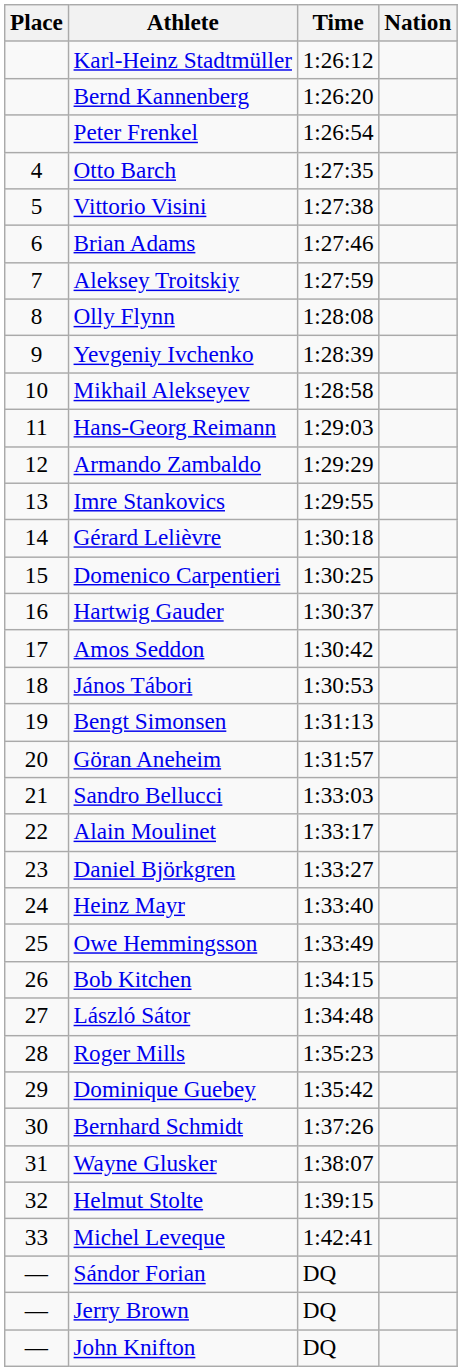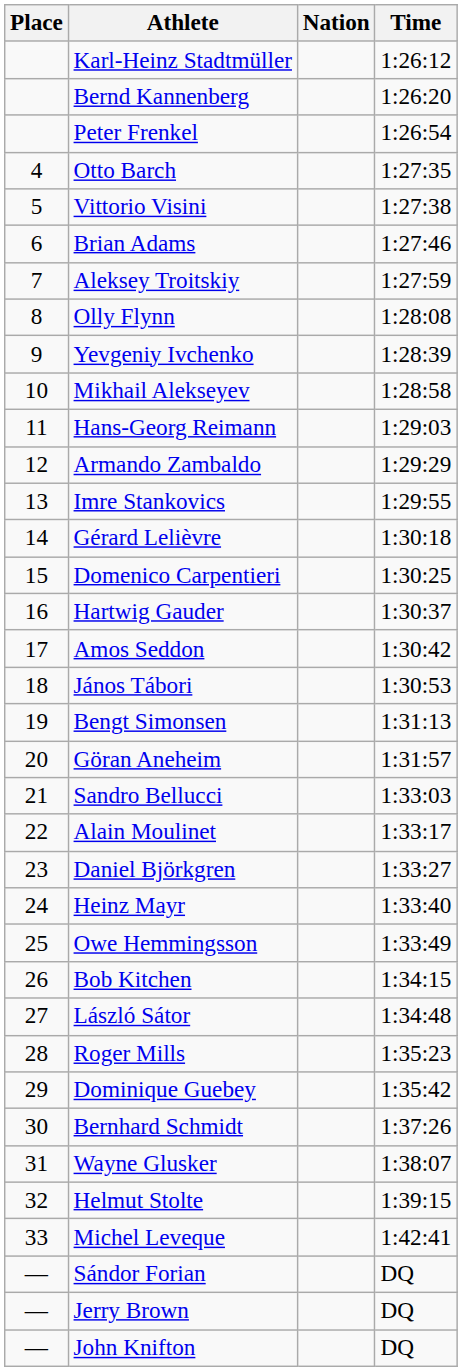 <table class=wikitable>
 <tr>
 <th>Place</th>
 <th>Athlete</th>
+<th>Nation</th>
 <th>Time</th>
-<th>Nation</th>
 </tr>
 <tr>
 <td align=center></td>
 <td><a href='#'>Karl-Heinz Stadtmüller</a></td>
+<td></td>
 <td>1:26:12</td>
-<td></td>
 </tr>
 <tr>
 <td align=center></td>
 <td><a href='#'>Bernd Kannenberg</a></td>
+<td></td>
 <td>1:26:20</td>
-<td></td>
 </tr>
 <tr>
 <td align=center></td>
 <td><a href='#'>Peter Frenkel</a></td>
+<td></td>
 <td>1:26:54</td>
-<td></td>
 </tr>
 <tr>
 <td align=center>4</td>
 <td><a href='#'>Otto Barch</a></td>
+<td></td>
 <td>1:27:35</td>
-<td></td>
 </tr>
 <tr>
 <td align=center>5</td>
 <td><a href='#'>Vittorio Visini</a></td>
+<td></td>
 <td>1:27:38</td>
-<td></td>
 </tr>
 <tr>
 <td align=center>6</td>
 <td><a href='#'>Brian Adams</a></td>
+<td></td>
 <td>1:27:46</td>
-<td></td>
 </tr>
 <tr>
 <td align=center>7</td>
 <td><a href='#'>Aleksey Troitskiy</a></td>
+<td></td>
 <td>1:27:59</td>
-<td></td>
 </tr>
 <tr>
 <td align=center>8</td>
 <td><a href='#'>Olly Flynn</a></td>
+<td></td>
 <td>1:28:08</td>
-<td></td>
 </tr>
 <tr>
 <td align=center>9</td>
 <td><a href='#'>Yevgeniy Ivchenko</a></td>
+<td></td>
 <td>1:28:39</td>
-<td></td>
 </tr>
 <tr>
 <td align=center>10</td>
 <td><a href='#'>Mikhail Alekseyev</a></td>
+<td></td>
 <td>1:28:58</td>
-<td></td>
 </tr>
 <tr>
 <td align=center>11</td>
 <td><a href='#'>Hans-Georg Reimann</a></td>
+<td></td>
 <td>1:29:03</td>
-<td></td>
 </tr>
 <tr>
 <td align=center>12</td>
 <td><a href='#'>Armando Zambaldo</a></td>
+<td></td>
 <td>1:29:29</td>
-<td></td>
 </tr>
 <tr>
 <td align=center>13</td>
 <td><a href='#'>Imre Stankovics</a></td>
+<td></td>
 <td>1:29:55</td>
-<td></td>
 </tr>
 <tr>
 <td align=center>14</td>
 <td><a href='#'>Gérard Lelièvre</a></td>
+<td></td>
 <td>1:30:18</td>
-<td></td>
 </tr>
 <tr>
 <td align=center>15</td>
 <td><a href='#'>Domenico Carpentieri</a></td>
+<td></td>
 <td>1:30:25</td>
-<td></td>
 </tr>
 <tr>
 <td align=center>16</td>
 <td><a href='#'>Hartwig Gauder</a></td>
+<td></td>
 <td>1:30:37</td>
-<td></td>
 </tr>
 <tr>
 <td align=center>17</td>
 <td><a href='#'>Amos Seddon</a></td>
+<td></td>
 <td>1:30:42</td>
-<td></td>
 </tr>
 <tr>
 <td align=center>18</td>
 <td><a href='#'>János Tábori</a></td>
+<td></td>
 <td>1:30:53</td>
-<td></td>
 </tr>
 <tr>
 <td align=center>19</td>
 <td><a href='#'>Bengt Simonsen</a></td>
+<td></td>
 <td>1:31:13</td>
-<td></td>
 </tr>
 <tr>
 <td align=center>20</td>
 <td><a href='#'>Göran Aneheim</a></td>
+<td></td>
 <td>1:31:57</td>
-<td></td>
 </tr>
 <tr>
 <td align=center>21</td>
 <td><a href='#'>Sandro Bellucci</a></td>
+<td></td>
 <td>1:33:03</td>
-<td></td>
 </tr>
 <tr>
 <td align=center>22</td>
 <td><a href='#'>Alain Moulinet</a></td>
+<td></td>
 <td>1:33:17</td>
-<td></td>
 </tr>
 <tr>
 <td align=center>23</td>
 <td><a href='#'>Daniel Björkgren</a></td>
+<td></td>
 <td>1:33:27</td>
-<td></td>
 </tr>
 <tr>
 <td align=center>24</td>
 <td><a href='#'>Heinz Mayr</a></td>
+<td></td>
 <td>1:33:40</td>
-<td></td>
 </tr>
 <tr>
 <td align=center>25</td>
 <td><a href='#'>Owe Hemmingsson</a></td>
+<td></td>
 <td>1:33:49</td>
-<td></td>
 </tr>
 <tr>
 <td align=center>26</td>
 <td><a href='#'>Bob Kitchen</a></td>
+<td></td>
 <td>1:34:15</td>
-<td></td>
 </tr>
 <tr>
 <td align=center>27</td>
 <td><a href='#'>László Sátor</a></td>
+<td></td>
 <td>1:34:48</td>
-<td></td>
 </tr>
 <tr>
 <td align=center>28</td>
 <td><a href='#'>Roger Mills</a></td>
+<td></td>
 <td>1:35:23</td>
-<td></td>
 </tr>
 <tr>
 <td align=center>29</td>
 <td><a href='#'>Dominique Guebey</a></td>
+<td></td>
 <td>1:35:42</td>
-<td></td>
 </tr>
 <tr>
 <td align=center>30</td>
 <td><a href='#'>Bernhard Schmidt</a></td>
+<td></td>
 <td>1:37:26</td>
-<td></td>
 </tr>
 <tr>
 <td align=center>31</td>
 <td><a href='#'>Wayne Glusker</a></td>
+<td></td>
 <td>1:38:07</td>
-<td></td>
 </tr>
 <tr>
 <td align=center>32</td>
 <td><a href='#'>Helmut Stolte</a></td>
+<td></td>
 <td>1:39:15</td>
-<td></td>
 </tr>
 <tr>
 <td align=center>33</td>
 <td><a href='#'>Michel Leveque</a></td>
+<td></td>
 <td>1:42:41</td>
-<td></td>
 </tr>
 <tr>
 <td align=center>—</td>
 <td><a href='#'>Sándor Forian</a></td>
+<td></td>
 <td>DQ</td>
-<td></td>
 </tr>
 <tr>
 <td align=center>—</td>
 <td><a href='#'>Jerry Brown</a></td>
+<td></td>
 <td>DQ</td>
-<td></td>
 </tr>
 <tr>
 <td align=center>—</td>
 <td><a href='#'>John Knifton</a></td>
+<td></td>
 <td>DQ</td>
-<td></td>
 </tr>
 </table>
